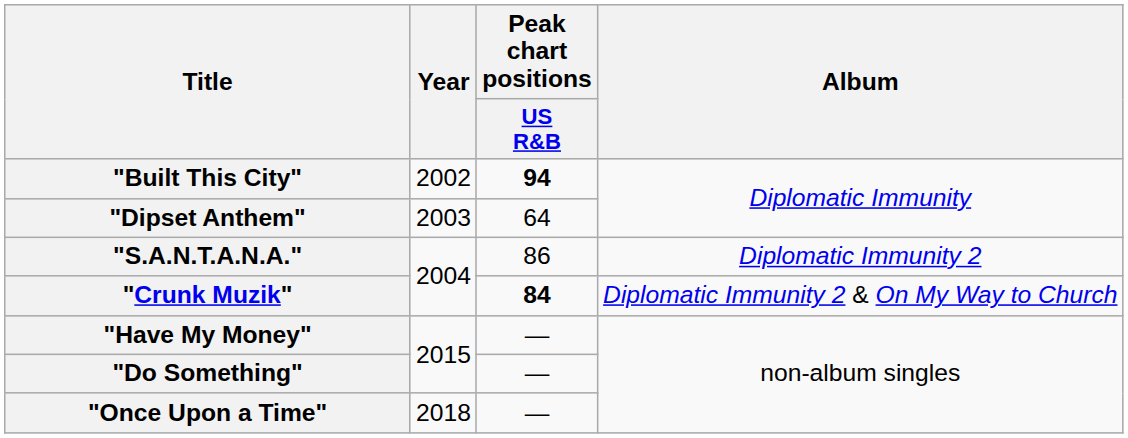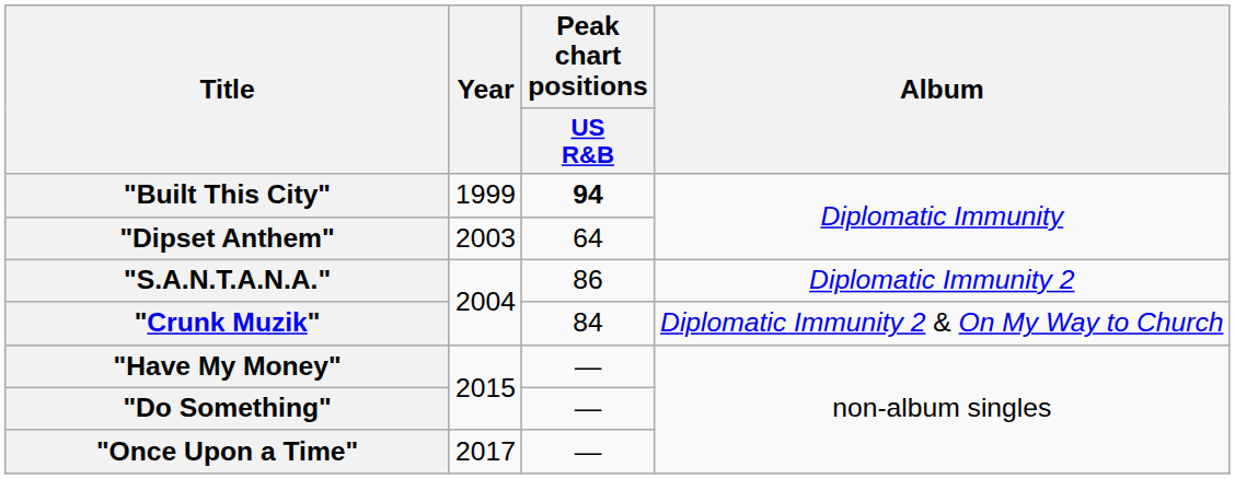 <table class="wikitable plainrowheaders" style="text-align:center;">
 <tr>
 <th scope="col" rowspan="2" style="width:16em;">Title</th>
 <th scope="col" rowspan="2">Year</th>
 <th scope="col" colspan="1">Peak chart positions</th>
 <th scope="col" rowspan="2">Album</th>
 </tr>
 <tr>
 <th style="width:3em; font-size:90%"><a href='#'>US<br>R&B</a></th>
 </tr>
 <tr>
 <th scope="row">"Built This City"<br><span></span></th>
-<td rowspan="1">2002</td>
+<td rowspan="1">1999</td>
 <td><strong>94</strong></td>
 <td rowspan="2"><em><a href='#'>Diplomatic Immunity</a></em></td>
 </tr>
 <tr>
 <th scope="row">"Dipset Anthem"</th>
 <td rowspan="1">2003</td>
 <td>64</td>
 </tr>
 <tr>
 <th scope="row">"S.A.N.T.A.N.A."</th>
 <td rowspan="2">2004</td>
 <td>86</td>
 <td><em><a href='#'>Diplomatic Immunity 2</a></em></td>
 </tr>
 <tr>
 <th scope="row">"<a href='#'>Crunk Muzik</a>"</th>
-<td><strong>84</strong></td>
+<td>84</td>
 <td><em><a href='#'>Diplomatic Immunity 2</a></em> & <em><a href='#'>On My Way to Church</a></em></td>
 </tr>
 <tr>
 <th scope="row">"Have My Money"</th>
 <td rowspan="2">2015</td>
 <td>—</td>
 <td rowspan="3">non-album singles</td>
 </tr>
 <tr>
 <th scope="row">"Do Something"</th>
 <td>—</td>
 </tr>
 <tr>
 <th scope="row">"Once Upon a Time"</th>
-<td rowspan="1">2018</td>
+<td rowspan="1">2017</td>
 <td>—</td>
 </tr>
 </table>
